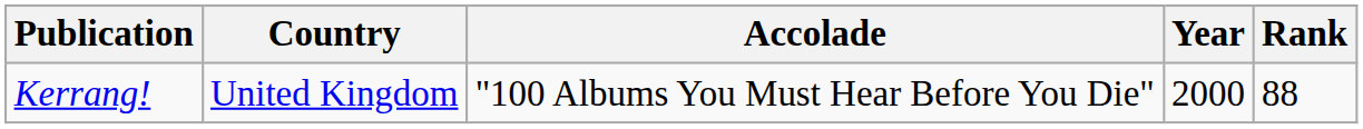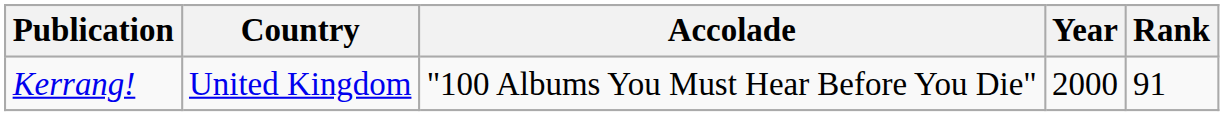 <table class="wikitable" border="1">
 <tr>
 <th>Publication</th>
 <th>Country</th>
 <th>Accolade</th>
 <th>Year</th>
 <th>Rank</th>
 </tr>
 <tr>
 <td><em><a href='#'>Kerrang!</a></em></td>
 <td><a href='#'>United Kingdom</a></td>
 <td>"100 Albums You Must Hear Before You Die"</td>
 <td>2000</td>
-<td>88</td>
+<td>91</td>
 </tr>
 </table>
